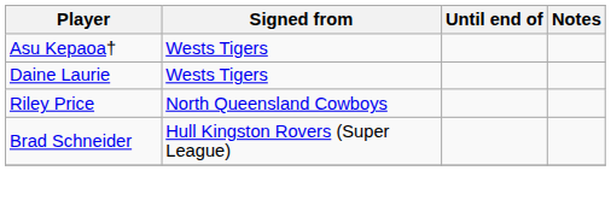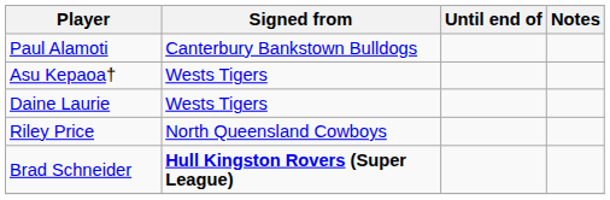 <table class="wikitable" style="font-size:90%">
 <tr style="background:#efefef;">
 <th style="width:120px;">Player</th>
 <th style="width:220px;">Signed from</th>
 <th style="width:80px;">Until end of</th>
 <th style="width:40px;">Notes</th>
+</tr>
+<tr>
+<td><a href='#'>Paul Alamoti</a></td>
+<td> <a href='#'>Canterbury Bankstown Bulldogs</a></td>
+<td></td>
+<td></td>
 </tr>
 <tr>
 <td><a href='#'>Asu Kepaoa</a>†</td>
 <td> <a href='#'>Wests Tigers</a></td>
 <td></td>
 <td></td>
 </tr>
 <tr>
 <td><a href='#'>Daine Laurie</a></td>
 <td> <a href='#'>Wests Tigers</a></td>
 <td></td>
 <td></td>
 </tr>
 <tr>
 <td><a href='#'>Riley Price</a></td>
 <td> <a href='#'>North Queensland Cowboys</a></td>
 <td></td>
 <td></td>
 </tr>
 <tr>
 <td><a href='#'>Brad Schneider</a></td>
-<td> <a href='#'>Hull Kingston Rovers</a> (Super League)</td>
+<td><strong> <a href='#'>Hull Kingston Rovers</a> (Super League)</strong></td>
 <td></td>
 <td></td>
 </tr>
 <tr>
 </tr>
 </table>
